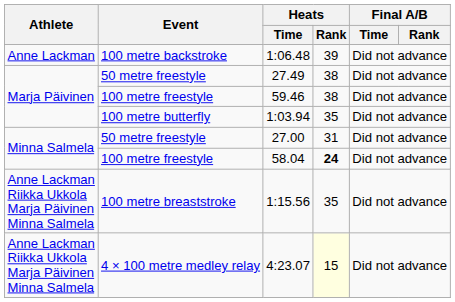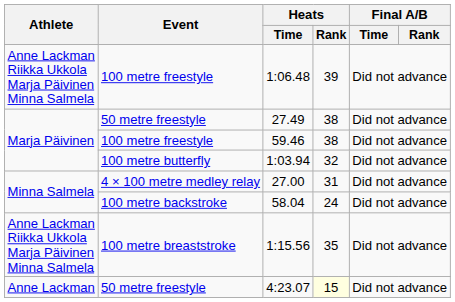 <table class="wikitable" style="font-size:90%">
 <tr>
 <th rowspan="2">Athlete</th>
 <th rowspan="2">Event</th>
 <th colspan=2>Heats</th>
 <th colspan=2>Final A/B</th>
 </tr>
 <tr style="font-size:95%">
 <th>Time</th>
 <th>Rank</th>
 <th>Time</th>
 <th>Rank</th>
 </tr>
 <tr align=center>
-<td align=left><a href='#'>Anne Lackman</a></td>
-<td align=left><a href='#'>100 metre backstroke</a></td>
+<td align=left><a href='#'>Anne Lackman</a><br><a href='#'>Riikka Ukkola</a><br><a href='#'>Marja Päivinen</a><br><a href='#'>Minna Salmela</a></td>
+<td align=left><a href='#'>100 metre freestyle</a></td>
 <td>1:06.48</td>
 <td>39</td>
 <td colspan=2>Did not advance</td>
 </tr>
 <tr align=center>
 <td align=left rowspan=3><a href='#'>Marja Päivinen</a></td>
 <td align=left><a href='#'>50 metre freestyle</a></td>
 <td>27.49</td>
 <td>38</td>
 <td colspan=2>Did not advance</td>
 </tr>
 <tr align=center>
 <td align=left><a href='#'>100 metre freestyle</a></td>
 <td>59.46</td>
 <td>38</td>
 <td colspan=2>Did not advance</td>
 </tr>
 <tr align=center>
 <td align=left><a href='#'>100 metre butterfly</a></td>
 <td>1:03.94</td>
-<td>35</td>
+<td>32</td>
 <td colspan=2>Did not advance</td>
 </tr>
 <tr align=center>
 <td align=left rowspan=2><a href='#'>Minna Salmela</a></td>
-<td align=left><a href='#'>50 metre freestyle</a></td>
+<td align=left><a href='#'>4 × 100 metre medley relay</a></td>
 <td>27.00</td>
 <td>31</td>
 <td colspan=2>Did not advance</td>
 </tr>
 <tr align=center>
-<td align=left><a href='#'>100 metre freestyle</a></td>
+<td align=left><a href='#'>100 metre backstroke</a></td>
 <td>58.04</td>
-<td><strong>24</strong></td>
+<td>24</td>
 <td colspan=2>Did not advance</td>
 </tr>
 <tr align=center>
 <td align=left><a href='#'>Anne Lackman</a><br><a href='#'>Riikka Ukkola</a><br><a href='#'>Marja Päivinen</a><br><a href='#'>Minna Salmela</a></td>
 <td align=left><a href='#'>100 metre breaststroke</a></td>
 <td>1:15.56</td>
 <td>35</td>
 <td colspan=2>Did not advance</td>
 </tr>
 <tr align=center>
-<td align=left><a href='#'>Anne Lackman</a><br><a href='#'>Riikka Ukkola</a><br><a href='#'>Marja Päivinen</a><br><a href='#'>Minna Salmela</a></td>
-<td align=left><a href='#'>4 × 100 metre medley relay</a></td>
+<td align=left><a href='#'>Anne Lackman</a></td>
+<td align=left><a href='#'>50 metre freestyle</a></td>
 <td>4:23.07</td>
 <td style="background: lightyellow;">15</td>
 <td colspan=2>Did not advance</td>
 </tr>
 </table>
